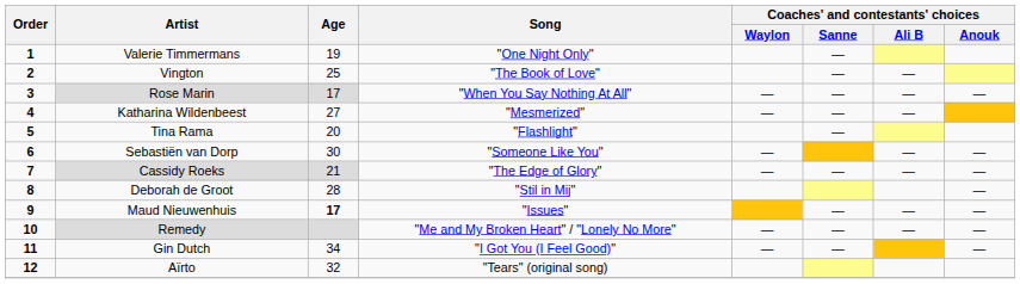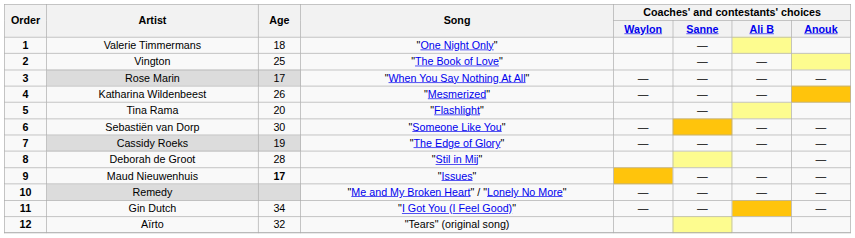 <table class="wikitable" style="text-align:center; line-height:17px; width:100%;">
 <tr>
 <th scope="col" rowspan="2" style="width:05%;">Order</th>
 <th scope="col" rowspan="2" style="width:25%;">Artist</th>
 <th scope="col" rowspan="2" style="width:05%;">Age</th>
 <th scope="col" rowspan="2" style="width:37%;">Song</th>
 <th scope="col" colspan="4" style="width:28%;">Coaches' and contestants' choices</th>
 </tr>
 <tr>
 <th style="width:07%;"><a href='#'>Waylon</a></th>
 <th style="width:07%;"><a href='#'>Sanne</a></th>
 <th nowrap style="width:07%;"><a href='#'>Ali B</a></th>
 <th style="width:07%;"><a href='#'>Anouk</a></th>
 </tr>
 <tr>
 <td><strong>1</strong></td>
 <td>Valerie Timmermans</td>
-<td>19</td>
+<td>18</td>
 <td>"<a href='#'>One Night Only</a>"</td>
 <td><strong></strong></td>
 <td>—</td>
 <td style="background:#fdfc8f;"><strong></strong></td>
 <td><strong></strong></td>
 </tr>
 <tr>
 <td><strong>2</strong></td>
 <td>Vington</td>
 <td>25</td>
 <td>"<a href='#'>The Book of Love</a>"</td>
 <td><strong></strong></td>
 <td>—</td>
 <td>—</td>
 <td style="background:#fdfc8f;"><strong></strong></td>
 </tr>
 <tr>
 <td><strong>3</strong></td>
 <td style="background:#DCDCDC;">Rose Marin</td>
 <td style="background:#DCDCDC;">17</td>
 <td>"<a href='#'>When You Say Nothing At All</a>"</td>
 <td>—</td>
 <td>—</td>
 <td>—</td>
 <td>—</td>
 </tr>
 <tr>
 <td><strong>4</strong></td>
 <td>Katharina Wildenbeest</td>
-<td>27</td>
+<td>26</td>
 <td>"<a href='#'>Mesmerized</a>"</td>
 <td>—</td>
 <td>—</td>
 <td>—</td>
 <td style="background: #ffc40c;"><strong></strong></td>
 </tr>
 <tr>
 <td><strong>5</strong></td>
 <td>Tina Rama</td>
 <td>20</td>
 <td>"<a href='#'>Flashlight</a>"</td>
 <td><strong></strong></td>
 <td>—</td>
 <td style="background:#fdfc8f;"><strong></strong></td>
 <td><strong></strong></td>
 </tr>
 <tr>
 <td><strong>6</strong></td>
 <td>Sebastiën van Dorp</td>
 <td>30</td>
 <td>"<a href='#'>Someone Like You</a>"</td>
 <td>—</td>
 <td style="background: #ffc40c;"><strong></strong></td>
 <td>—</td>
 <td>—</td>
 </tr>
 <tr>
 <td><strong>7</strong></td>
 <td style="background:#DCDCDC;">Cassidy Roeks</td>
-<td style="background:#DCDCDC;">21</td>
+<td style="background:#DCDCDC;">19</td>
 <td>"<a href='#'>The Edge of Glory</a>"</td>
 <td>—</td>
 <td>—</td>
 <td>—</td>
 <td>—</td>
 </tr>
 <tr>
 <td><strong>8</strong></td>
 <td>Deborah de Groot</td>
 <td>28</td>
 <td>"<a href='#'>Stil in Mij</a>"</td>
 <td><strong></strong></td>
 <td style="background:#fdfc8f;"><strong></strong></td>
 <td><strong></strong></td>
 <td>—</td>
 </tr>
 <tr>
 <td><strong>9</strong></td>
 <td>Maud Nieuwenhuis</td>
 <td><strong>17</strong></td>
 <td>"<a href='#'>Issues</a>"</td>
 <td style="background: #ffc40c;"><strong></strong></td>
 <td>—</td>
 <td>—</td>
 <td>—</td>
 </tr>
 <tr>
 <td><strong>10</strong></td>
 <td style="background:#DCDCDC;">Remedy</td>
 <td style="background:#DCDCDC;"></td>
 <td>"<a href='#'>Me and My Broken Heart</a>" / "<a href='#'>Lonely No More</a>"</td>
 <td>—</td>
 <td>—</td>
 <td>—</td>
 <td>—</td>
 </tr>
 <tr>
 <td><strong>11</strong></td>
 <td>Gin Dutch</td>
 <td>34</td>
 <td>"<a href='#'>I Got You (I Feel Good)</a>"</td>
 <td>—</td>
 <td>—</td>
 <td style="background: #ffc40c;"><strong></strong></td>
 <td>—</td>
 </tr>
 <tr>
 <td><strong>12</strong></td>
 <td>Aïrto</td>
 <td>32</td>
 <td>"Tears" (original song)</td>
 <td><strong></strong></td>
 <td style="background:#fdfc8f;"><strong></strong></td>
 <td><strong></strong></td>
 <td><strong></strong></td>
 </tr>
 <tr>
 </tr>
 </table>
